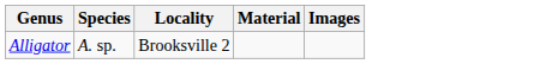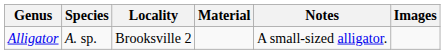 <table class="wikitable" align="center">
 <tr>
 <th>Genus</th>
 <th>Species</th>
 <th>Locality</th>
 <th><strong>Material</strong></th>
+<th>Notes</th>
 <th>Images</th>
 </tr>
 <tr>
 <td><em><a href='#'>Alligator</a></em></td>
 <td><em>A.</em> sp.</td>
 <td>Brooksville 2</td>
 <td></td>
+<td>A small-sized <a href='#'>alligator</a>.</td>
 <td></td>
 </tr>
 </table>
